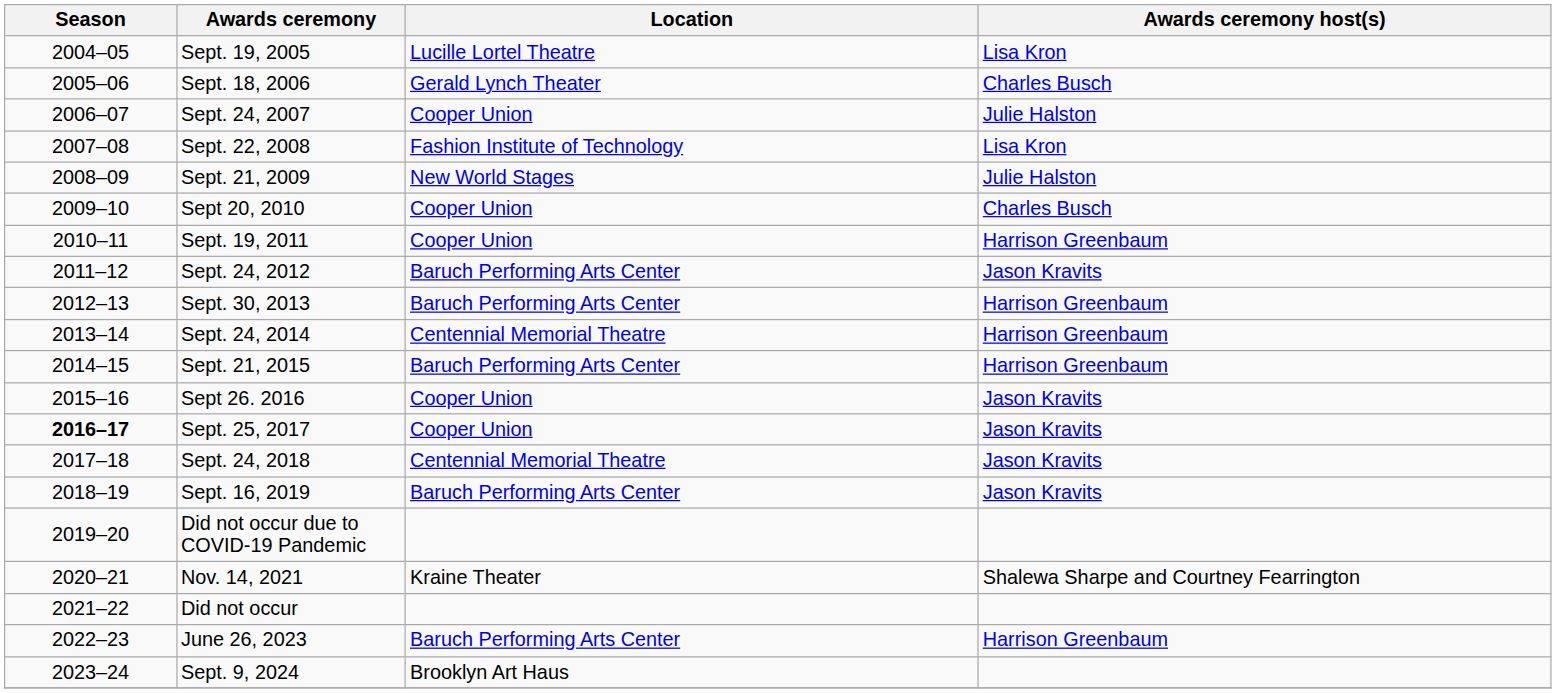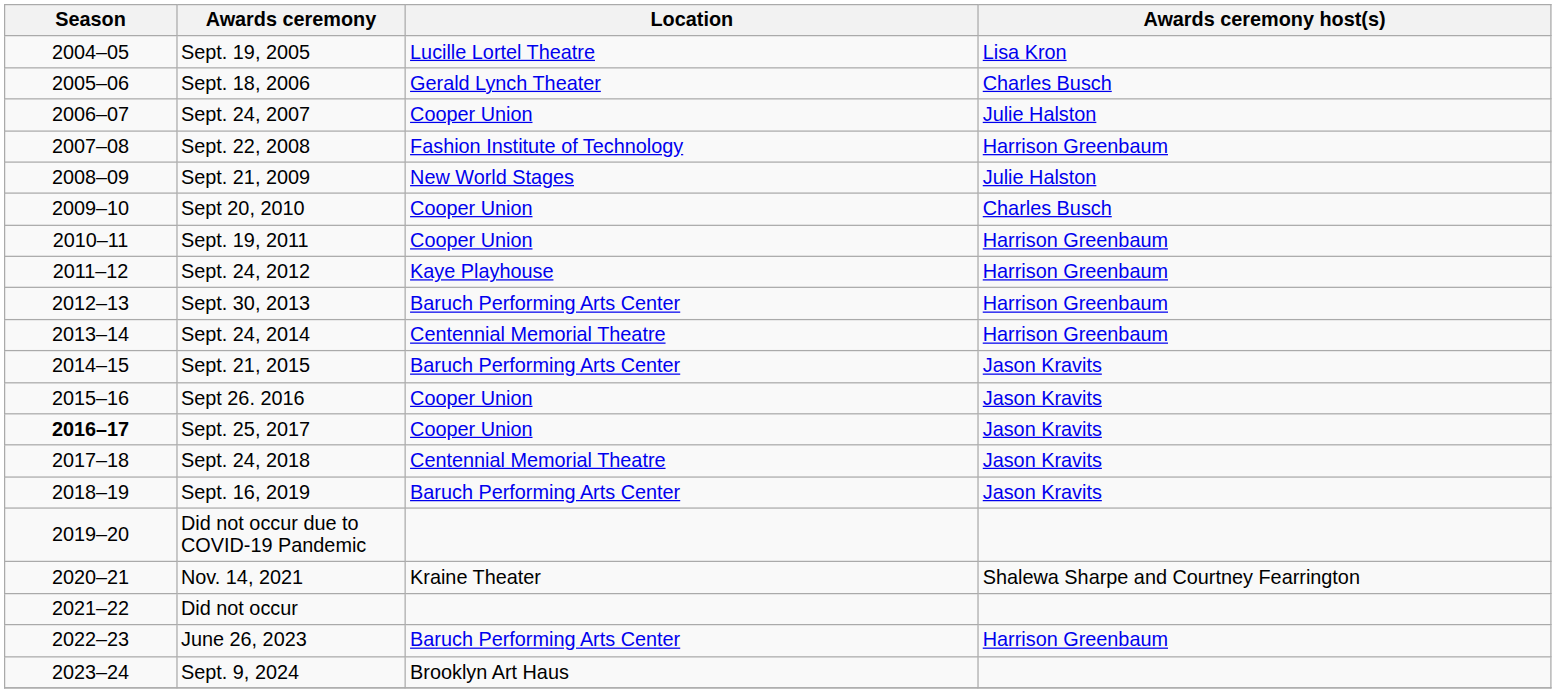 <table class="wikitable plainrowsheader">
 <tr>
 <th width="6%">Season</th>
 <th width="8%">Awards ceremony</th>
 <th width="20%">Location</th>
 <th width="20%">Awards ceremony host(s)</th>
 </tr>
 <tr>
 <td align="center">2004–05</td>
 <td>Sept. 19, 2005</td>
 <td><a href='#'>Lucille Lortel Theatre</a></td>
 <td><a href='#'>Lisa Kron</a></td>
 </tr>
 <tr>
 <td align="center">2005–06</td>
 <td>Sept. 18, 2006 </td>
 <td><a href='#'>Gerald Lynch Theater</a></td>
 <td><a href='#'>Charles Busch</a></td>
 </tr>
 <tr>
 <td align="center">2006–07</td>
 <td>Sept. 24, 2007</td>
 <td><a href='#'>Cooper Union</a></td>
 <td><a href='#'>Julie Halston</a></td>
 </tr>
 <tr>
 <td align="center">2007–08</td>
 <td>Sept. 22, 2008</td>
 <td><a href='#'>Fashion Institute of Technology</a></td>
-<td><a href='#'>Lisa Kron</a></td>
+<td><a href='#'>Harrison Greenbaum</a></td>
 </tr>
 <tr>
 <td align="center">2008–09</td>
 <td>Sept. 21, 2009</td>
 <td><a href='#'>New World Stages</a></td>
 <td><a href='#'>Julie Halston</a></td>
 </tr>
 <tr>
 <td align="center">2009–10</td>
 <td>Sept 20, 2010</td>
 <td><a href='#'>Cooper Union</a></td>
 <td><a href='#'>Charles Busch</a></td>
 </tr>
 <tr>
 <td align="center">2010–11</td>
 <td>Sept. 19, 2011</td>
 <td><a href='#'>Cooper Union</a></td>
 <td><a href='#'>Harrison Greenbaum</a></td>
 </tr>
 <tr>
 <td align="center">2011–12</td>
 <td>Sept. 24, 2012</td>
-<td><a href='#'>Baruch Performing Arts Center</a></td>
-<td><a href='#'>Jason Kravits</a></td>
+<td><a href='#'>Kaye Playhouse</a></td>
+<td><a href='#'>Harrison Greenbaum</a></td>
 </tr>
 <tr>
 <td align="center">2012–13</td>
 <td>Sept. 30, 2013</td>
 <td><a href='#'>Baruch Performing Arts Center</a></td>
 <td><a href='#'>Harrison Greenbaum</a></td>
 </tr>
 <tr>
 <td align="center">2013–14</td>
 <td>Sept. 24, 2014</td>
 <td><a href='#'>Centennial Memorial Theatre</a></td>
 <td><a href='#'>Harrison Greenbaum</a></td>
 </tr>
 <tr>
 <td align="center">2014–15</td>
 <td>Sept. 21, 2015</td>
 <td><a href='#'>Baruch Performing Arts Center</a></td>
-<td><a href='#'>Harrison Greenbaum</a></td>
+<td><a href='#'>Jason Kravits</a></td>
 </tr>
 <tr>
 <td align="center">2015–16</td>
 <td>Sept 26. 2016</td>
 <td><a href='#'>Cooper Union</a></td>
 <td><a href='#'>Jason Kravits</a></td>
 </tr>
 <tr>
 <td align="center"><strong>2016–17</strong></td>
 <td>Sept. 25, 2017</td>
 <td><a href='#'>Cooper Union</a></td>
 <td><a href='#'>Jason Kravits</a></td>
 </tr>
 <tr>
 <td align="center">2017–18</td>
 <td>Sept. 24, 2018</td>
 <td><a href='#'>Centennial Memorial Theatre</a></td>
 <td><a href='#'>Jason Kravits</a></td>
 </tr>
 <tr>
 <td align="center">2018–19</td>
 <td>Sept. 16, 2019</td>
 <td><a href='#'>Baruch Performing Arts Center</a></td>
 <td><a href='#'>Jason Kravits</a></td>
 </tr>
 <tr>
 <td align="center">2019–20</td>
 <td>Did not occur due to COVID-19 Pandemic</td>
 <td></td>
 <td></td>
 </tr>
 <tr>
 <td align="center">2020–21</td>
 <td>Nov. 14, 2021</td>
 <td>Kraine Theater</td>
 <td>Shalewa Sharpe and Courtney Fearrington</td>
 </tr>
 <tr>
 <td align="center">2021–22</td>
 <td>Did not occur</td>
 <td></td>
 <td></td>
 </tr>
 <tr>
 <td align="center">2022–23</td>
 <td>June 26, 2023</td>
 <td><a href='#'>Baruch Performing Arts Center</a></td>
 <td><a href='#'>Harrison Greenbaum</a></td>
 </tr>
 <tr>
 <td align="center">2023–24</td>
 <td>Sept. 9, 2024</td>
 <td>Brooklyn Art Haus</td>
 <td></td>
 </tr>
 <tr>
 </tr>
 </table>
